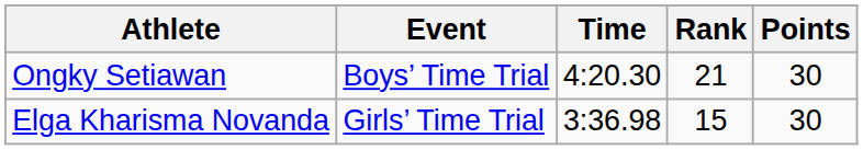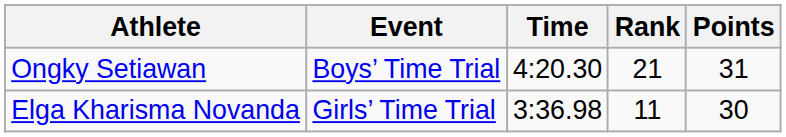 <table class="wikitable" border="1" style="font-size:90%">
 <tr>
 <th>Athlete</th>
 <th>Event</th>
 <th>Time</th>
 <th>Rank</th>
 <th>Points</th>
 </tr>
 <tr>
 <td><a href='#'>Ongky Setiawan</a></td>
 <td><a href='#'>Boys’ Time Trial</a></td>
 <td align=center>4:20.30</td>
 <td align=center>21</td>
-<td align=center>30</td>
+<td align=center>31</td>
 </tr>
 <tr>
 <td><a href='#'>Elga Kharisma Novanda</a></td>
 <td><a href='#'>Girls’ Time Trial</a></td>
 <td align=center>3:36.98</td>
-<td align=center>15</td>
+<td align=center>11</td>
 <td align=center>30</td>
 </tr>
 </table>
